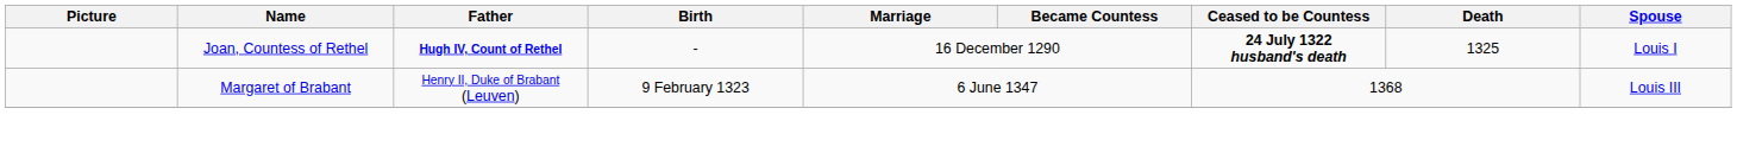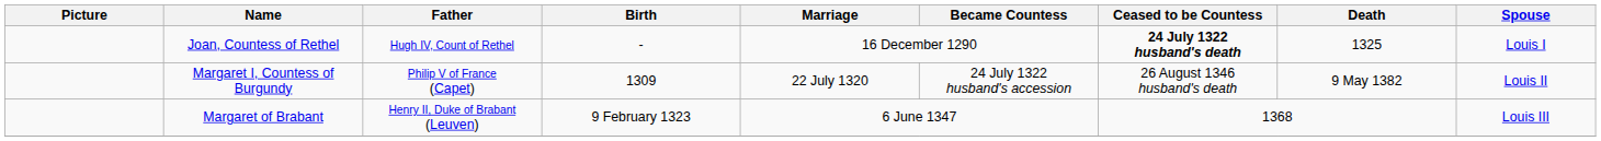 <table width=95% class="wikitable">
 <tr>
 <th width = "8%">Picture</th>
 <th width = "10%">Name</th>
 <th width = "9%">Father</th>
 <th width = "10%">Birth</th>
 <th width = "9%">Marriage</th>
 <th width = "9%">Became Countess</th>
 <th width = "9%">Ceased to be Countess</th>
 <th width = "9%">Death</th>
 <th width = "7%"><a href='#'>Spouse</a></th>
 </tr>
 <tr>
 <td align="center"></td>
 <td align="center"><a href='#'>Joan, Countess of Rethel</a></td>
-<td align="center"><strong><small><a href='#'>Hugh IV, Count of Rethel</a></small></strong></td>
+<td align="center"><small><a href='#'>Hugh IV, Count of Rethel</a></small></td>
 <td align="center">-</td>
 <td align="center" colspan="2">16 December 1290</td>
 <td align="center"><strong>24 July 1322<br><em>husband's death</em></strong></td>
 <td align="center">1325</td>
 <td align="center"><a href='#'>Louis I</a></td>
+</tr>
+<tr>
+<td align="center"></td>
+<td align="center"><a href='#'>Margaret I, Countess of Burgundy</a></td>
+<td align="center"><small><a href='#'>Philip V of France</a></small><br>(<a href='#'>Capet</a>)</td>
+<td align="center">1309</td>
+<td align="center">22 July 1320</td>
+<td align="center">24 July 1322<br><em>husband's accession</em></td>
+<td align="center">26 August 1346<br><em>husband's death</em></td>
+<td align="center">9 May 1382</td>
+<td align="center"><a href='#'>Louis II</a></td>
 </tr>
 <tr>
 <td align="center"></td>
 <td align="center"><a href='#'>Margaret of Brabant</a></td>
 <td align="center"><small><a href='#'>Henry II, Duke of Brabant</a></small><br>(<a href='#'>Leuven</a>)</td>
 <td align="center">9 February 1323</td>
 <td align="center" colspan="2">6 June 1347</td>
 <td align="center" colspan="2">1368</td>
 <td align="center"><a href='#'>Louis III</a></td>
 </tr>
 <tr>
 </tr>
 </table>
